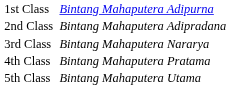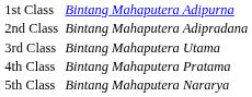 <table>
 <tr>
 <td>1st Class</td>
 <td></td>
 <td><em><a href='#'>Bintang Mahaputera Adipurna</a></em></td>
 </tr>
 <tr>
 <td>2nd Class</td>
 <td></td>
 <td><em>Bintang Mahaputera Adipradana</em></td>
 </tr>
 <tr>
 <td>3rd Class</td>
 <td></td>
-<td><em>Bintang Mahaputera Nararya</em></td>
+<td><em>Bintang Mahaputera Utama</em></td>
 </tr>
 <tr>
 <td>4th Class</td>
 <td></td>
 <td><em>Bintang Mahaputera Pratama</em></td>
 </tr>
 <tr>
 <td>5th Class</td>
 <td></td>
-<td><em>Bintang Mahaputera Utama</em></td>
+<td><em>Bintang Mahaputera Nararya</em></td>
 </tr>
 </table>
